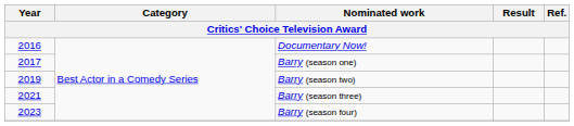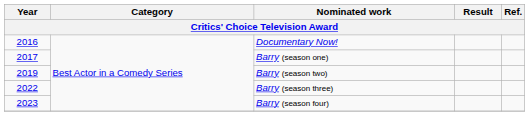 <table class=wikitable>
 <tr>
 <th scope="col" style="width:5em;">Year</th>
 <th scope="col" style="width:26em;">Category</th>
 <th scope="col" style="width:25em;">Nominated work</th>
 <th scope="col" style="width:5em;">Result</th>
 <th>Ref.</th>
 </tr>
 <tr>
 <th colspan=5><a href='#'>Critics' Choice Television Award</a></th>
 </tr>
 <tr>
 <td style="text-align:center;"><a href='#'>2016</a></td>
 <td rowspan=5><a href='#'>Best Actor in a Comedy Series</a></td>
 <td><em><a href='#'>Documentary Now!</a></em></td>
 <td></td>
 <td style="text-align:center;"></td>
 </tr>
 <tr>
 <td style="text-align:center;"><a href='#'>2017</a></td>
 <td><em><a href='#'>Barry</a></em> <small> (season one) </small></td>
 <td></td>
 <td style="text-align:center;"></td>
 </tr>
 <tr>
 <td style="text-align:center;"><a href='#'>2019</a></td>
 <td><em><a href='#'>Barry</a></em> <small> (season two) </small></td>
 <td></td>
 <td style="text-align:center;"></td>
 </tr>
 <tr>
-<td style="text-align:center;"><a href='#'>2021</a></td>
+<td style="text-align:center;"><a href='#'>2022</a></td>
 <td><em><a href='#'>Barry</a></em> <small> (season three) </small></td>
 <td></td>
 <td style="text-align:center;"></td>
 </tr>
 <tr>
 <td style="text-align:center;"><a href='#'>2023</a></td>
 <td><em><a href='#'>Barry</a></em> <small> (season four) </small></td>
 <td></td>
 <td style="text-align:center;"></td>
 </tr>
 <tr>
 </tr>
 </table>
